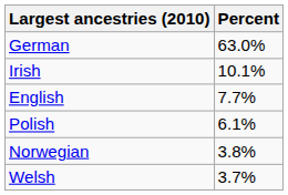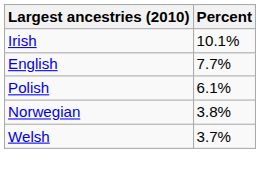 <table class="wikitable sortable collapsible" style="font-size: 90%;">
 <tr>
 <th>Largest ancestries (2010)</th>
 <th>Percent</th>
-</tr>
-<tr>
-<td><a href='#'>German</a></td>
-<td>63.0%</td>
 </tr>
 <tr>
 <td><a href='#'>Irish</a></td>
 <td>10.1%</td>
 </tr>
 <tr>
 <td><a href='#'>English</a></td>
 <td>7.7%</td>
 </tr>
 <tr>
 <td><a href='#'>Polish</a></td>
 <td>6.1%</td>
 </tr>
 <tr>
 <td><a href='#'>Norwegian</a></td>
 <td>3.8%</td>
 </tr>
 <tr>
 <td><a href='#'>Welsh</a></td>
 <td>3.7%</td>
 </tr>
 </table>
